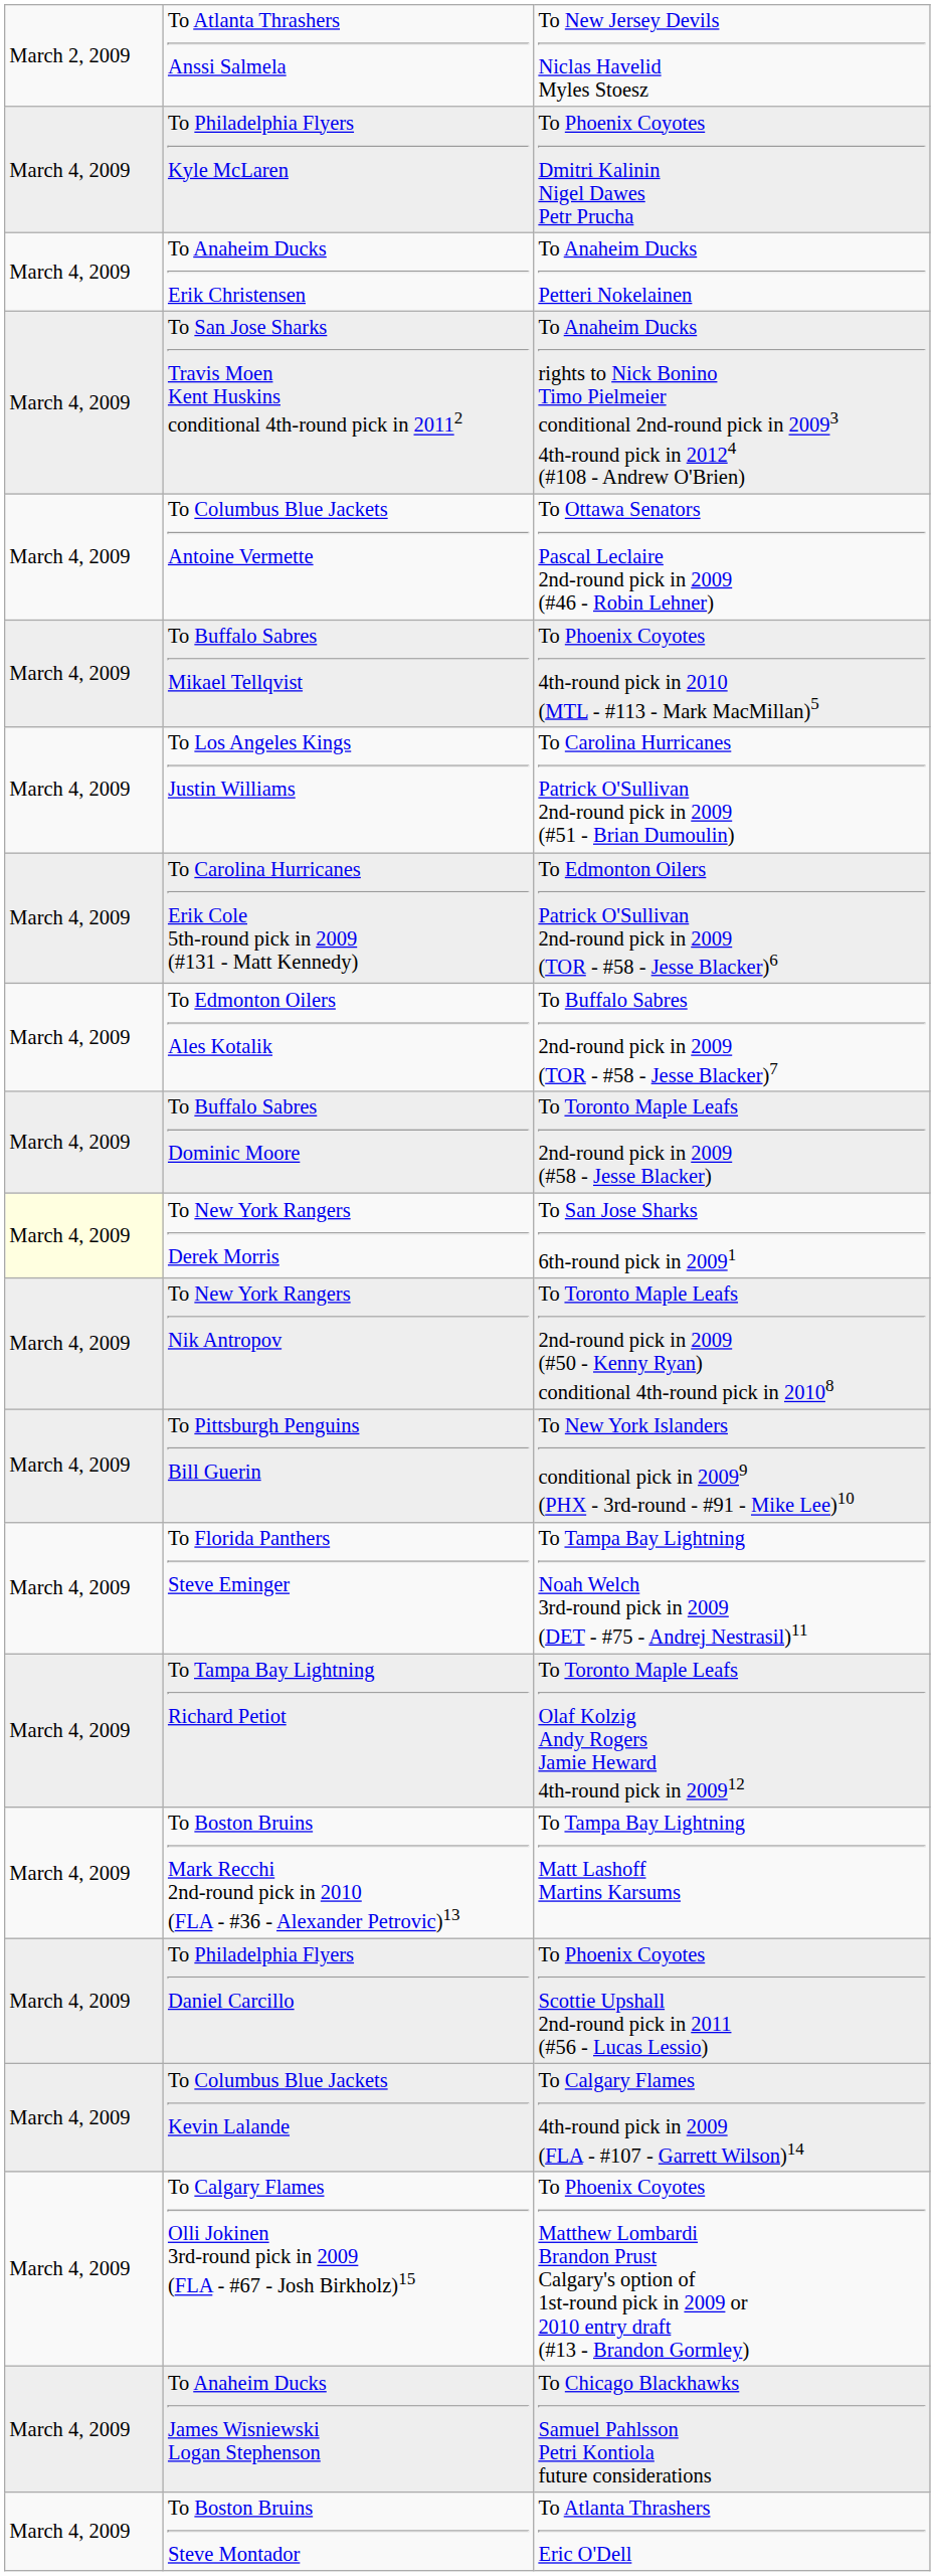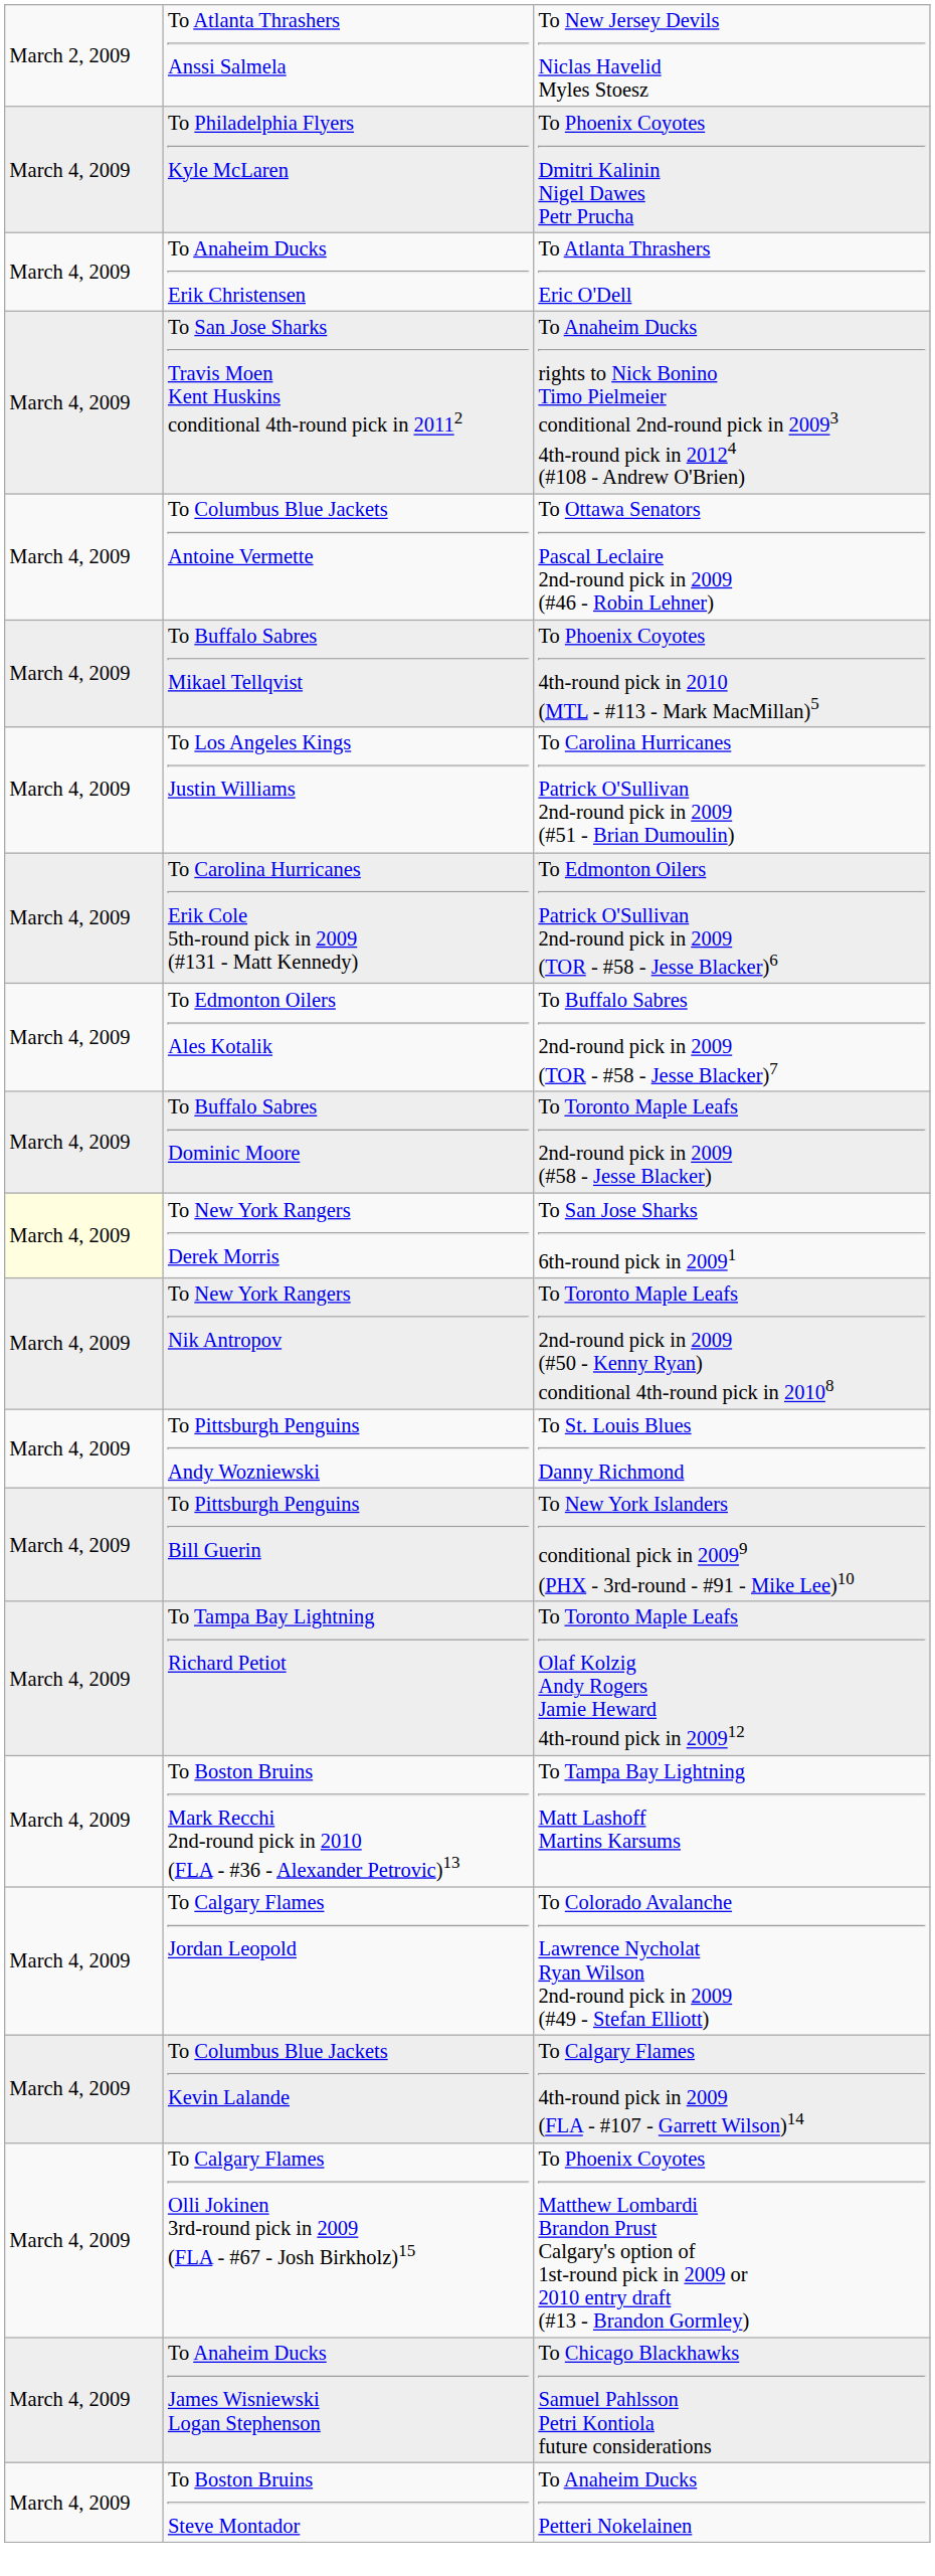 <table cellspacing=0 class="wikitable" style="border:1px solid #999999; width:720px;">
 <tr>
 <td>March 2, 2009</td>
 <td valign="top">To <a href='#'>Atlanta Thrashers</a><hr><a href='#'>Anssi Salmela</a></td>
 <td valign="top">To <a href='#'>New Jersey Devils</a><hr><a href='#'>Niclas Havelid</a><br>Myles Stoesz</td>
 </tr>
 <tr bgcolor="eeeeee">
 <td>March 4, 2009</td>
 <td valign="top">To <a href='#'>Philadelphia Flyers</a><hr><a href='#'>Kyle McLaren</a></td>
 <td valign="top">To <a href='#'>Phoenix Coyotes</a><hr><a href='#'>Dmitri Kalinin</a><br><a href='#'>Nigel Dawes</a><br><a href='#'>Petr Prucha</a></td>
 </tr>
 <tr>
 <td>March 4, 2009</td>
 <td valign="top">To <a href='#'>Anaheim Ducks</a><hr><a href='#'>Erik Christensen</a></td>
-<td valign="top">To <a href='#'>Anaheim Ducks</a> <hr><a href='#'>Petteri Nokelainen</a></td>
+<td valign="top">To <a href='#'>Atlanta Thrashers</a><hr><a href='#'>Eric O'Dell</a></td>
 </tr>
 <tr bgcolor="eeeeee">
 <td>March 4, 2009</td>
 <td valign="top">To <a href='#'>San Jose Sharks</a><hr><a href='#'>Travis Moen</a><br><a href='#'>Kent Huskins</a><br>conditional 4th-round pick in <a href='#'>2011</a><sup>2</sup></td>
 <td valign="top">To <a href='#'>Anaheim Ducks</a><hr>rights to <a href='#'>Nick Bonino</a><br><a href='#'>Timo Pielmeier</a><br>conditional 2nd-round pick in <a href='#'>2009</a><sup>3</sup><br>4th-round pick in <a href='#'>2012</a><sup>4</sup><br>(#108 - Andrew O'Brien)</td>
 </tr>
 <tr>
 <td>March 4, 2009</td>
 <td valign="top">To <a href='#'>Columbus Blue Jackets</a><hr><a href='#'>Antoine Vermette</a></td>
 <td valign="top">To <a href='#'>Ottawa Senators</a><hr><a href='#'>Pascal Leclaire</a><br>2nd-round pick in <a href='#'>2009</a><br>(#46 - <a href='#'>Robin Lehner</a>)</td>
 </tr>
 <tr bgcolor="eeeeee">
 <td>March 4, 2009</td>
 <td valign="top">To <a href='#'>Buffalo Sabres</a><hr><a href='#'>Mikael Tellqvist</a></td>
 <td valign="top">To <a href='#'>Phoenix Coyotes</a><hr>4th-round pick in <a href='#'>2010</a><br>(<a href='#'>MTL</a> - #113 - Mark MacMillan)<sup>5</sup></td>
 </tr>
 <tr>
 <td>March 4, 2009</td>
 <td valign="top">To <a href='#'>Los Angeles Kings</a><hr><a href='#'>Justin Williams</a></td>
 <td valign="top">To <a href='#'>Carolina Hurricanes</a><hr><a href='#'>Patrick O'Sullivan</a><br>2nd-round pick in <a href='#'>2009</a><br>(#51 - <a href='#'>Brian Dumoulin</a>)</td>
 </tr>
 <tr bgcolor="eeeeee">
 <td>March 4, 2009</td>
 <td valign="top">To <a href='#'>Carolina Hurricanes</a><hr><a href='#'>Erik Cole</a><br>5th-round pick in <a href='#'>2009</a><br>(#131 - Matt Kennedy)</td>
 <td valign="top">To <a href='#'>Edmonton Oilers</a><hr><a href='#'>Patrick O'Sullivan</a><br>2nd-round pick in <a href='#'>2009</a><br>(<a href='#'>TOR</a> - #58 - <a href='#'>Jesse Blacker</a>)<sup>6</sup></td>
 </tr>
 <tr>
 <td>March 4, 2009</td>
 <td valign="top">To <a href='#'>Edmonton Oilers</a><hr><a href='#'>Ales Kotalik</a></td>
 <td valign="top">To <a href='#'>Buffalo Sabres</a><hr>2nd-round pick in <a href='#'>2009</a><br>(<a href='#'>TOR</a> - #58 - <a href='#'>Jesse Blacker</a>)<sup>7</sup></td>
 </tr>
 <tr bgcolor="eeeeee">
 <td>March 4, 2009</td>
 <td valign="top">To <a href='#'>Buffalo Sabres</a><hr><a href='#'>Dominic Moore</a></td>
 <td valign="top">To <a href='#'>Toronto Maple Leafs</a><hr>2nd-round pick in <a href='#'>2009</a><br>(#58 - <a href='#'>Jesse Blacker</a>)</td>
 </tr>
 <tr>
 <td style="background: lightyellow;">March 4, 2009</td>
 <td valign="top">To <a href='#'>New York Rangers</a><hr><a href='#'>Derek Morris</a></td>
 <td valign="top">To <a href='#'>San Jose Sharks</a><hr>6th-round pick in <a href='#'>2009</a><sup>1</sup></td>
 </tr>
 <tr bgcolor="eeeeee">
 <td>March 4, 2009</td>
 <td valign="top">To <a href='#'>New York Rangers</a><hr><a href='#'>Nik Antropov</a></td>
 <td valign="top">To <a href='#'>Toronto Maple Leafs</a> <hr>2nd-round pick in <a href='#'>2009</a><br>(#50 - <a href='#'>Kenny Ryan</a>)<br>conditional 4th-round pick in <a href='#'>2010</a><sup>8</sup></td>
 </tr>
+<tr>
+<td>March 4, 2009</td>
+<td valign="top">To <a href='#'>Pittsburgh Penguins</a><hr><a href='#'>Andy Wozniewski</a></td>
+<td valign="top">To <a href='#'>St. Louis Blues</a><hr><a href='#'>Danny Richmond</a></td>
+</tr>
 <tr bgcolor="eeeeee">
 <td>March 4, 2009</td>
 <td valign="top">To <a href='#'>Pittsburgh Penguins</a><hr><a href='#'>Bill Guerin</a></td>
 <td valign="top">To <a href='#'>New York Islanders</a><hr>conditional pick in <a href='#'>2009</a><sup>9</sup><br>(<a href='#'>PHX</a> - 3rd-round - #91 - <a href='#'>Mike Lee</a>)<sup>10</sup></td>
-</tr>
-<tr>
-<td>March 4, 2009</td>
-<td valign="top">To <a href='#'>Florida Panthers</a><hr><a href='#'>Steve Eminger</a></td>
-<td valign="top">To <a href='#'>Tampa Bay Lightning</a><hr><a href='#'>Noah Welch</a><br>3rd-round pick in <a href='#'>2009</a><br>(<a href='#'>DET</a> - #75 - <a href='#'>Andrej Nestrasil</a>)<sup>11</sup></td>
 </tr>
 <tr bgcolor="eeeeee">
 <td>March 4, 2009</td>
 <td valign="top">To <a href='#'>Tampa Bay Lightning</a><hr><a href='#'>Richard Petiot</a></td>
 <td valign="top">To <a href='#'>Toronto Maple Leafs</a><hr><a href='#'>Olaf Kolzig</a><br><a href='#'>Andy Rogers</a><br><a href='#'>Jamie Heward</a><br>4th-round pick in <a href='#'>2009</a><sup>12</sup></td>
 </tr>
 <tr>
 <td>March 4, 2009</td>
 <td valign="top">To <a href='#'>Boston Bruins</a><hr><a href='#'>Mark Recchi</a><br>2nd-round pick in <a href='#'>2010</a><br>(<a href='#'>FLA</a> - #36 - <a href='#'>Alexander Petrovic</a>)<sup>13</sup></td>
 <td valign="top">To <a href='#'>Tampa Bay Lightning</a><hr><a href='#'>Matt Lashoff</a><br><a href='#'>Martins Karsums</a></td>
 </tr>
-<tr bgcolor="eeeeee">
+<tr>
 <td>March 4, 2009</td>
-<td valign="top">To <a href='#'>Philadelphia Flyers</a><hr><a href='#'>Daniel Carcillo</a></td>
-<td valign="top">To <a href='#'>Phoenix Coyotes</a><hr><a href='#'>Scottie Upshall</a><br>2nd-round pick in <a href='#'>2011</a><br>(#56 - <a href='#'>Lucas Lessio</a>)</td>
+<td valign="top">To <a href='#'>Calgary Flames</a><hr><a href='#'>Jordan Leopold</a></td>
+<td valign="top">To <a href='#'>Colorado Avalanche</a><hr><a href='#'>Lawrence Nycholat</a><br><a href='#'>Ryan Wilson</a><br>2nd-round pick in <a href='#'>2009</a><br>(#49 - <a href='#'>Stefan Elliott</a>)</td>
 </tr>
 <tr bgcolor="eeeeee">
 <td>March 4, 2009</td>
 <td valign="top">To <a href='#'>Columbus Blue Jackets</a><hr><a href='#'>Kevin Lalande</a></td>
 <td valign="top">To <a href='#'>Calgary Flames</a><hr>4th-round pick in <a href='#'>2009</a><br>(<a href='#'>FLA</a> - #107 - <a href='#'>Garrett Wilson</a>)<sup>14</sup></td>
 </tr>
 <tr>
 <td>March 4, 2009</td>
 <td valign="top">To <a href='#'>Calgary Flames</a><hr><a href='#'>Olli Jokinen</a><br>3rd-round pick in <a href='#'>2009</a><br>(<a href='#'>FLA</a> - #67 - Josh Birkholz)<sup>15</sup></td>
 <td valign="top">To <a href='#'>Phoenix Coyotes</a><hr><a href='#'>Matthew Lombardi</a><br><a href='#'>Brandon Prust</a><br>Calgary's option of<br>1st-round pick in <a href='#'>2009</a> or<br><a href='#'>2010 entry draft</a><br>(#13 - <a href='#'>Brandon Gormley</a>)</td>
 </tr>
 <tr bgcolor="eeeeee">
 <td>March 4, 2009</td>
 <td valign="top">To <a href='#'>Anaheim Ducks</a><hr><a href='#'>James Wisniewski</a><br><a href='#'>Logan Stephenson</a></td>
 <td valign="top">To <a href='#'>Chicago Blackhawks</a><hr><a href='#'>Samuel Pahlsson</a><br><a href='#'>Petri Kontiola</a><br>future considerations</td>
 </tr>
 <tr>
 <td>March 4, 2009</td>
 <td valign="top">To <a href='#'>Boston Bruins</a> <hr><a href='#'>Steve Montador</a></td>
-<td valign="top">To <a href='#'>Atlanta Thrashers</a><hr><a href='#'>Eric O'Dell</a></td>
+<td valign="top">To <a href='#'>Anaheim Ducks</a> <hr><a href='#'>Petteri Nokelainen</a></td>
 </tr>
 </table>
